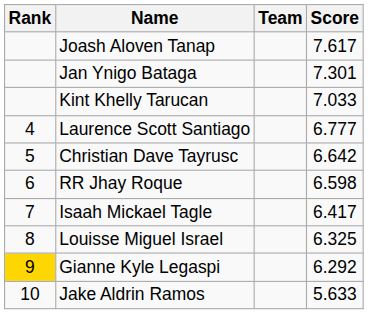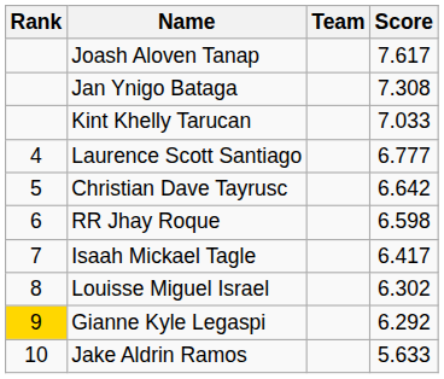 <table class="wikitable" style="text-align:center">
 <tr>
 <th>Rank</th>
 <th>Name</th>
 <th>Team</th>
 <th>Score</th>
 </tr>
 <tr>
 <td></td>
 <td align="left">Joash Aloven Tanap</td>
 <td align="left"></td>
 <td>7.617</td>
 </tr>
 <tr>
 <td></td>
 <td align="left">Jan Ynigo Bataga</td>
 <td align="left"></td>
-<td>7.301</td>
+<td>7.308</td>
 </tr>
 <tr>
 <td></td>
 <td align="left">Kint Khelly Tarucan</td>
 <td align="left"></td>
 <td>7.033</td>
 </tr>
 <tr>
 <td>4</td>
 <td align="left">Laurence Scott Santiago</td>
 <td align="left"></td>
 <td>6.777</td>
 </tr>
 <tr>
 <td>5</td>
 <td align="left">Christian Dave Tayrusc</td>
 <td align="left"></td>
 <td>6.642</td>
 </tr>
 <tr>
 <td>6</td>
 <td align="left">RR Jhay Roque</td>
 <td align="left"></td>
 <td>6.598</td>
 </tr>
 <tr>
 <td>7</td>
 <td align="left">Isaah Mickael Tagle</td>
 <td align="left"></td>
 <td>6.417</td>
 </tr>
 <tr>
 <td>8</td>
 <td align="left">Louisse Miguel Israel</td>
 <td align="left"></td>
-<td>6.325</td>
+<td>6.302</td>
 </tr>
 <tr>
 <td style="background: gold;">9</td>
 <td align="left">Gianne Kyle Legaspi</td>
 <td align="left"></td>
 <td>6.292</td>
 </tr>
 <tr>
 <td>10</td>
 <td align="left">Jake Aldrin Ramos</td>
 <td align="left"></td>
 <td>5.633</td>
 </tr>
 </table>
